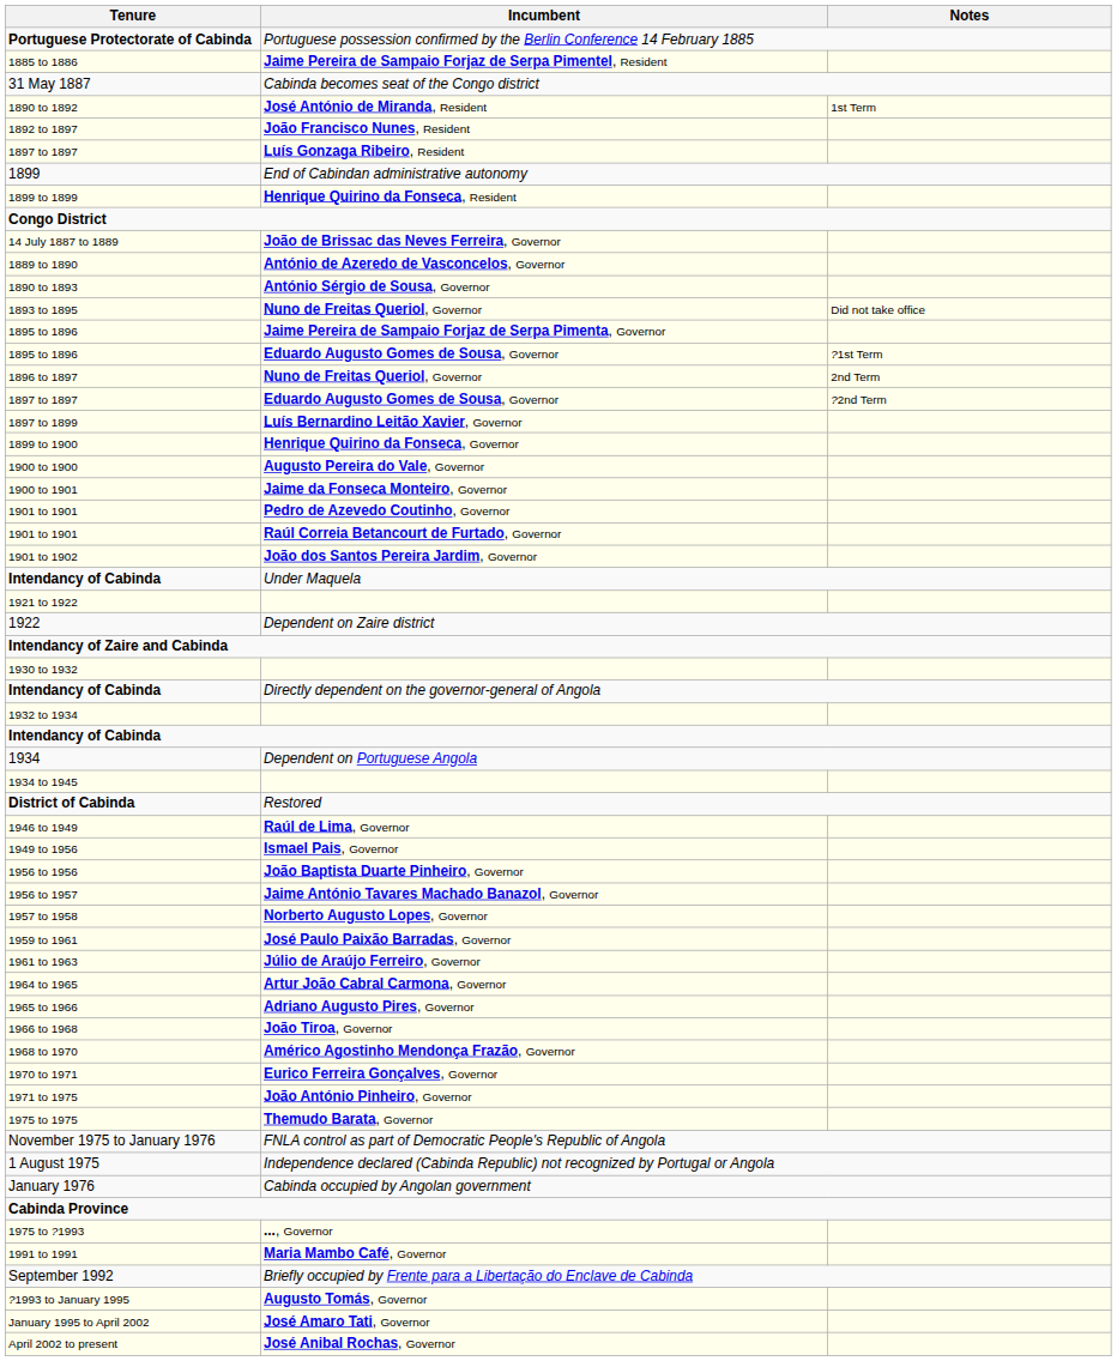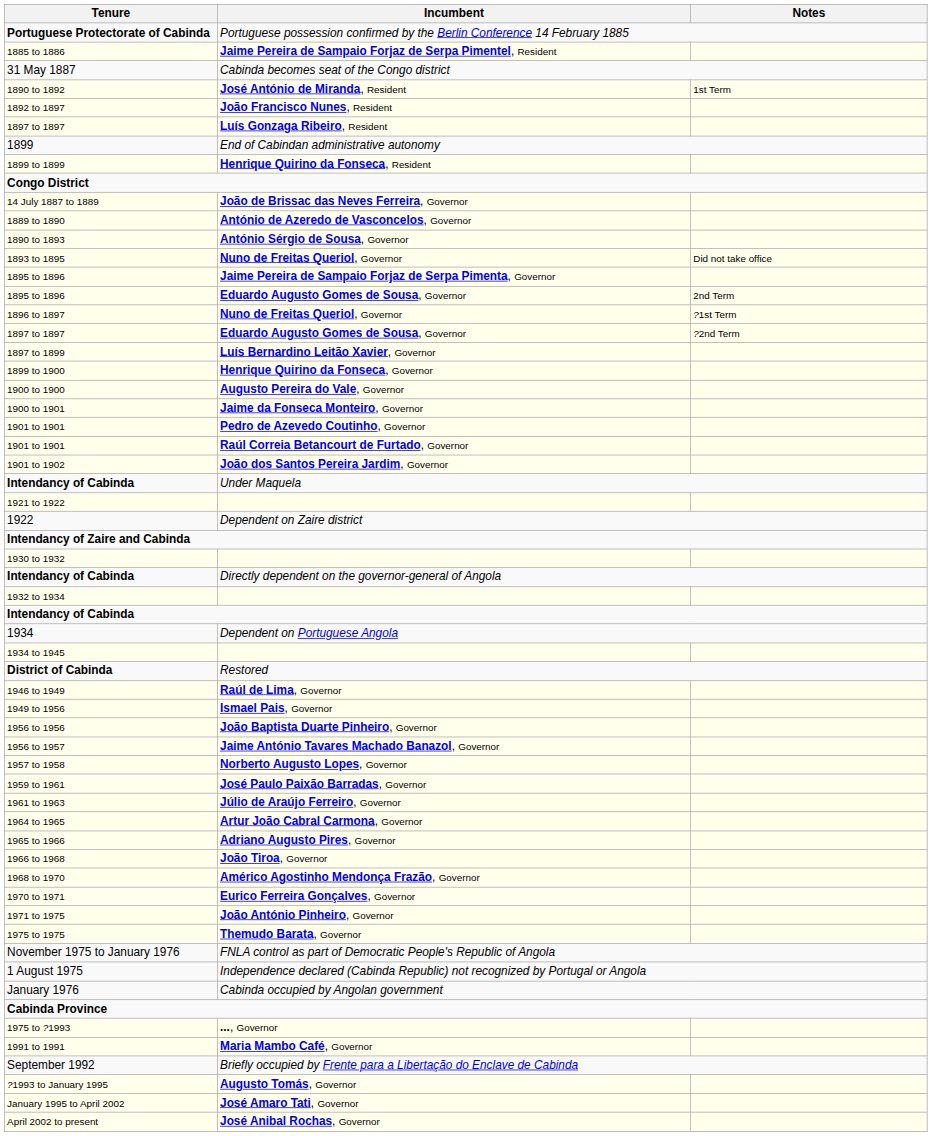 <table class="wikitable">
 <tr align=left>
 <th width="18%">Tenure</th>
 <th width="40%">Incumbent</th>
 <th width="20%">Notes</th>
 </tr>
 <tr>
 <td><strong>Portuguese Protectorate of Cabinda</strong></td>
 <td colspan="2"><em>Portuguese possession confirmed by the <a href='#'>Berlin Conference</a> 14 February 1885</em></td>
 </tr>
 <tr valign=top bgcolor="#ffffec">
 <td><small>1885 to 1886</small></td>
 <td><strong><a href='#'>Jaime Pereira de Sampaio Forjaz de Serpa Pimentel</a></strong>, <small>Resident</small></td>
 <td> </td>
 </tr>
 <tr>
 <td>31 May 1887</td>
 <td colspan="2"><em>Cabinda becomes seat of the Congo district</em></td>
 </tr>
 <tr valign=top bgcolor="#ffffec">
 <td><small>1890 to 1892</small></td>
 <td><strong><a href='#'>José António de Miranda</a></strong>, <small>Resident</small></td>
 <td><small>1st Term</small></td>
 </tr>
 <tr valign=top bgcolor="#ffffec">
 <td><small>1892 to 1897</small></td>
 <td><strong><a href='#'>João Francisco Nunes</a></strong>, <small>Resident</small></td>
 <td> </td>
 </tr>
 <tr valign=top bgcolor="#ffffec">
 <td><small>1897 to 1897</small></td>
 <td><strong><a href='#'>Luís Gonzaga Ribeiro</a></strong>, <small>Resident</small></td>
 <td> </td>
 </tr>
 <tr>
 <td>1899</td>
 <td colspan="2"><em>End of Cabindan administrative autonomy</em></td>
 </tr>
 <tr valign=top bgcolor="#ffffec">
 <td><small>1899 to 1899</small></td>
 <td><strong><a href='#'>Henrique Quirino da Fonseca</a></strong>, <small>Resident</small></td>
 <td> </td>
 </tr>
 <tr>
 <td colspan="4"><strong>Congo District</strong></td>
 </tr>
 <tr valign=top bgcolor="#ffffec">
 <td><small>14 July 1887 to 1889</small></td>
 <td><strong><a href='#'>João de Brissac das Neves Ferreira</a></strong>, <small>Governor</small></td>
 <td> </td>
 </tr>
 <tr valign=top bgcolor="#ffffec">
 <td><small>1889 to 1890</small></td>
 <td><strong><a href='#'>António de Azeredo de Vasconcelos</a></strong>, <small>Governor</small></td>
 <td> </td>
 </tr>
 <tr valign=top bgcolor="#ffffec">
 <td><small>1890 to 1893</small></td>
 <td><strong><a href='#'>António Sérgio de Sousa</a></strong>, <small>Governor</small></td>
 <td> </td>
 </tr>
 <tr valign=top bgcolor="#ffffec">
 <td><small>1893 to 1895</small></td>
 <td><strong><a href='#'>Nuno de Freitas Queriol</a></strong>, <small>Governor</small></td>
 <td><small>Did not take office</small></td>
 </tr>
 <tr valign=top bgcolor="#ffffec">
 <td><small>1895 to 1896</small></td>
 <td><strong><a href='#'>Jaime Pereira de Sampaio Forjaz de Serpa Pimenta</a></strong>, <small>Governor</small></td>
 <td> </td>
 </tr>
 <tr valign=top bgcolor="#ffffec">
 <td><small>1895 to 1896</small></td>
 <td><strong><a href='#'>Eduardo Augusto Gomes de Sousa</a></strong>, <small>Governor</small></td>
-<td><small><em>?</em>1st Term</small></td>
+<td><small>2nd Term</small></td>
 </tr>
 <tr valign=top bgcolor="#ffffec">
 <td><small>1896 to 1897</small></td>
 <td><strong><a href='#'>Nuno de Freitas Queriol</a></strong>, <small>Governor</small></td>
-<td><small>2nd Term</small></td>
+<td><small><em>?</em>1st Term</small></td>
 </tr>
 <tr valign=top bgcolor="#ffffec">
 <td><small>1897 to 1897</small></td>
 <td><strong><a href='#'>Eduardo Augusto Gomes de Sousa</a></strong>, <small>Governor</small></td>
 <td><small><em>?</em>2nd Term</small></td>
 </tr>
 <tr valign=top bgcolor="#ffffec">
 <td><small>1897 to 1899</small></td>
 <td><strong><a href='#'>Luís Bernardino Leitão Xavier</a></strong>, <small>Governor</small></td>
 <td> </td>
 </tr>
 <tr valign=top bgcolor="#ffffec">
 <td><small>1899 to 1900</small></td>
 <td><strong><a href='#'>Henrique Quirino da Fonseca</a></strong>, <small>Governor</small></td>
 <td> </td>
 </tr>
 <tr valign=top bgcolor="#ffffec">
 <td><small>1900 to 1900</small></td>
 <td><strong><a href='#'>Augusto Pereira do Vale</a></strong>, <small>Governor</small></td>
 <td> </td>
 </tr>
 <tr valign=top bgcolor="#ffffec">
 <td><small>1900 to 1901</small></td>
 <td><strong><a href='#'>Jaime da Fonseca Monteiro</a></strong>, <small>Governor</small></td>
 <td> </td>
 </tr>
 <tr valign=top bgcolor="#ffffec">
 <td><small>1901 to 1901</small></td>
 <td><strong><a href='#'>Pedro de Azevedo Coutinho</a></strong>, <small>Governor</small></td>
 <td> </td>
 </tr>
 <tr valign=top bgcolor="#ffffec">
 <td><small>1901 to 1901</small></td>
 <td><strong><a href='#'>Raúl Correia Betancourt de Furtado</a></strong>, <small>Governor</small></td>
 <td> </td>
 </tr>
 <tr valign=top bgcolor="#ffffec">
 <td><small>1901 to 1902</small></td>
 <td><strong><a href='#'>João dos Santos Pereira Jardim</a></strong>, <small>Governor</small></td>
 <td> </td>
 </tr>
 <tr>
 <td><strong>Intendancy of Cabinda</strong></td>
 <td colspan="2"><em>Under Maquela</em></td>
 </tr>
 <tr valign=top bgcolor="#ffffec">
 <td><small>1921 to 1922</small></td>
 <td> </td>
 <td> </td>
 </tr>
 <tr>
 <td>1922</td>
 <td colspan="2"><em>Dependent on Zaire district</em></td>
 </tr>
 <tr>
 <td colspan="3"><strong>Intendancy of Zaire and Cabinda</strong></td>
 </tr>
 <tr valign=top bgcolor="#ffffec">
 <td><small>1930 to 1932</small></td>
 <td> </td>
 <td> </td>
 </tr>
 <tr>
 <td><strong>Intendancy of Cabinda</strong></td>
 <td colspan="2"><em>Directly dependent on the governor-general of Angola</em></td>
 </tr>
 <tr valign=top bgcolor="#ffffec">
 <td><small>1932 to 1934</small></td>
 <td> </td>
 <td> </td>
 </tr>
 <tr>
 <td colspan="3"><strong>Intendancy of Cabinda</strong></td>
 </tr>
 <tr>
 <td>1934</td>
 <td colspan="2"><em>Dependent on <a href='#'>Portuguese Angola</a></em></td>
 </tr>
 <tr valign=top bgcolor="#ffffec">
 <td><small>1934 to 1945</small></td>
 <td> </td>
 <td> </td>
 </tr>
 <tr>
 <td><strong>District of Cabinda</strong></td>
 <td colspan="2"><em>Restored</em></td>
 </tr>
 <tr valign=top bgcolor="#ffffec">
 <td><small>1946 to 1949</small></td>
 <td><strong><a href='#'>Raúl de Lima</a></strong>, <small>Governor</small></td>
 <td> </td>
 </tr>
 <tr valign=top bgcolor="#ffffec">
 <td><small>1949 to 1956</small></td>
 <td><strong><a href='#'>Ismael Pais</a></strong>, <small>Governor</small></td>
 <td> </td>
 </tr>
 <tr valign=top bgcolor="#ffffec">
 <td><small>1956 to 1956</small></td>
 <td><strong><a href='#'>João Baptista Duarte Pinheiro</a></strong>, <small>Governor</small></td>
 <td> </td>
 </tr>
 <tr valign=top bgcolor="#ffffec">
 <td><small>1956 to 1957</small></td>
 <td><strong><a href='#'>Jaime António Tavares Machado Banazol</a></strong>, <small>Governor</small></td>
 <td> </td>
 </tr>
 <tr valign=top bgcolor="#ffffec">
 <td><small>1957 to 1958</small></td>
 <td><strong><a href='#'>Norberto Augusto Lopes</a></strong>, <small>Governor</small></td>
 <td> </td>
 </tr>
 <tr valign=top bgcolor="#ffffec">
 <td><small>1959 to 1961</small></td>
 <td><strong><a href='#'>José Paulo Paixão Barradas</a></strong>, <small>Governor</small></td>
 <td> </td>
 </tr>
 <tr valign=top bgcolor="#ffffec">
 <td><small>1961 to 1963</small></td>
 <td><strong><a href='#'>Júlio de Araújo Ferreiro</a></strong>, <small>Governor</small></td>
 <td> </td>
 </tr>
 <tr valign=top bgcolor="#ffffec">
 <td><small>1964 to 1965</small></td>
 <td><strong><a href='#'>Artur João Cabral Carmona</a></strong>, <small>Governor</small></td>
 <td> </td>
 </tr>
 <tr valign=top bgcolor="#ffffec">
 <td><small>1965 to 1966</small></td>
 <td><strong><a href='#'>Adriano Augusto Pires</a></strong>, <small>Governor</small></td>
 <td> </td>
 </tr>
 <tr valign=top bgcolor="#ffffec">
 <td><small>1966 to 1968</small></td>
 <td><strong><a href='#'>João Tiroa</a></strong>, <small>Governor</small></td>
 <td> </td>
 </tr>
 <tr valign=top bgcolor="#ffffec">
 <td><small>1968 to 1970</small></td>
 <td><strong><a href='#'>Américo Agostinho Mendonça Frazão</a></strong>, <small>Governor</small></td>
 <td> </td>
 </tr>
 <tr valign=top bgcolor="#ffffec">
 <td><small>1970 to 1971</small></td>
 <td><strong><a href='#'>Eurico Ferreira Gonçalves</a></strong>, <small>Governor</small></td>
 <td> </td>
 </tr>
 <tr valign=top bgcolor="#ffffec">
 <td><small>1971 to 1975</small></td>
 <td><strong><a href='#'>João António Pinheiro</a></strong>, <small>Governor</small></td>
 <td> </td>
 </tr>
 <tr valign=top bgcolor="#ffffec">
 <td><small>1975 to 1975</small></td>
 <td><strong><a href='#'>Themudo Barata</a></strong>, <small>Governor</small></td>
 <td> </td>
 </tr>
 <tr>
 <td>November 1975 to January 1976</td>
 <td colspan="2"><em>FNLA control as part of Democratic People's Republic of Angola</em></td>
 </tr>
 <tr>
 <td>1 August 1975</td>
 <td colspan="2"><em>Independence declared (Cabinda Republic) not recognized by Portugal or Angola</em></td>
 </tr>
 <tr>
 <td>January 1976</td>
 <td colspan="2"><em>Cabinda occupied by Angolan government</em></td>
 </tr>
 <tr>
 <td colspan="3"><strong>Cabinda Province</strong></td>
 </tr>
 <tr valign=top bgcolor="#ffffec">
 <td><small>1975 to <em>?</em>1993 </small></td>
 <td><strong>...</strong>, <small>Governor</small></td>
 <td> </td>
 </tr>
 <tr valign=top bgcolor="#ffffec">
 <td><small>1991 to 1991</small></td>
 <td><strong><a href='#'>Maria Mambo Café</a></strong>, <small>Governor</small></td>
 <td> </td>
 </tr>
 <tr>
 <td>September 1992</td>
 <td colspan="2"><em>Briefly occupied by <a href='#'>Frente para a Libertação do Enclave de Cabinda</a></em></td>
 </tr>
 <tr valign=top bgcolor="#ffffec">
 <td><small><em>?</em>1993 to January 1995</small></td>
 <td><strong><a href='#'>Augusto Tomás</a></strong>, <small>Governor</small></td>
 <td> </td>
 </tr>
 <tr valign=top bgcolor="#ffffec">
 <td><small>January 1995 to April 2002</small></td>
 <td><strong><a href='#'>José Amaro Tati</a></strong>, <small>Governor</small></td>
 <td> </td>
 </tr>
 <tr valign=top bgcolor="#ffffec">
 <td><small>April 2002 to present</small></td>
 <td><strong><a href='#'>José Anibal Rochas</a></strong>, <small>Governor</small></td>
 <td> </td>
 </tr>
 </table>
